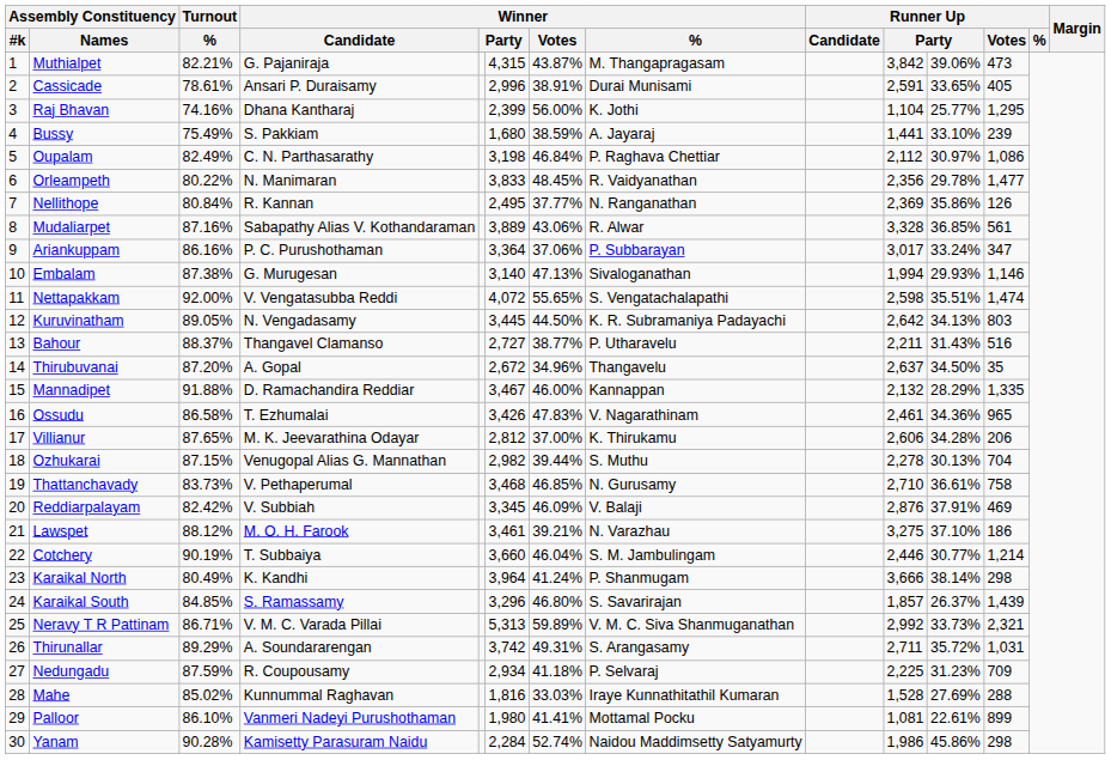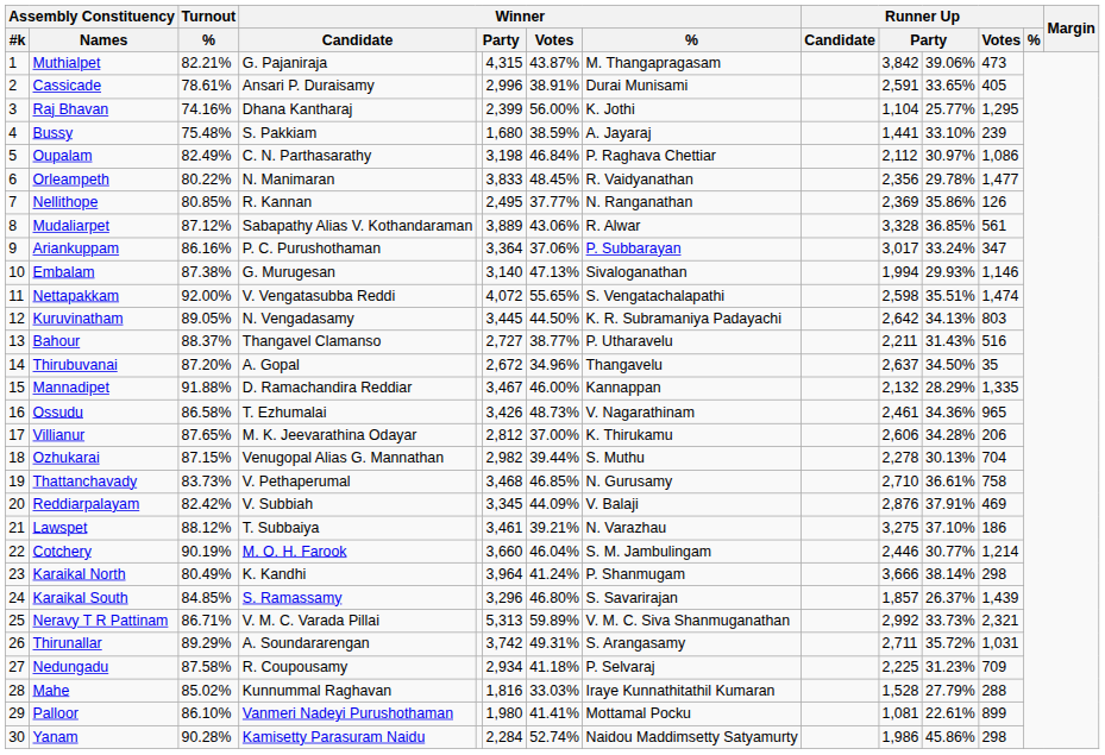 <table class="wikitable sortable">
 <tr>
 <th colspan="2">Assembly Constituency</th>
 <th>Turnout</th>
 <th colspan="5">Winner</th>
 <th colspan="5">Runner Up</th>
 <th rowspan="2" data-sort-type=number>Margin</th>
 </tr>
 <tr>
 <th>#k</th>
 <th>Names</th>
 <th>%</th>
 <th>Candidate</th>
 <th colspan="2">Party</th>
 <th data-sort-type=number>Votes</th>
 <th>%</th>
 <th>Candidate</th>
 <th colspan="2">Party</th>
 <th data-sort-type=number>Votes</th>
 <th>%</th>
 </tr>
 <tr>
 <td>1</td>
 <td><a href='#'>Muthialpet</a></td>
 <td>82.21%</td>
 <td>G. Pajaniraja</td>
 <td></td>
 <td>4,315</td>
 <td>43.87%</td>
 <td>M. Thangapragasam</td>
 <td></td>
 <td>3,842</td>
 <td>39.06%</td>
 <td>473</td>
 </tr>
 <tr>
 <td>2</td>
 <td><a href='#'>Cassicade</a></td>
 <td>78.61%</td>
 <td>Ansari P. Duraisamy</td>
 <td></td>
 <td>2,996</td>
 <td>38.91%</td>
 <td>Durai Munisami</td>
 <td></td>
 <td>2,591</td>
 <td>33.65%</td>
 <td>405</td>
 </tr>
 <tr>
 <td>3</td>
 <td><a href='#'>Raj Bhavan</a></td>
 <td>74.16%</td>
 <td>Dhana Kantharaj</td>
 <td></td>
 <td>2,399</td>
 <td>56.00%</td>
 <td>K. Jothi</td>
 <td></td>
 <td>1,104</td>
 <td>25.77%</td>
 <td>1,295</td>
 </tr>
 <tr>
 <td>4</td>
 <td><a href='#'>Bussy</a></td>
-<td>75.49%</td>
+<td>75.48%</td>
 <td>S. Pakkiam</td>
 <td></td>
 <td>1,680</td>
 <td>38.59%</td>
 <td>A. Jayaraj</td>
 <td></td>
 <td>1,441</td>
 <td>33.10%</td>
 <td>239</td>
 </tr>
 <tr>
 <td>5</td>
 <td><a href='#'>Oupalam</a></td>
 <td>82.49%</td>
 <td>C. N. Parthasarathy</td>
 <td></td>
 <td>3,198</td>
 <td>46.84%</td>
 <td>P. Raghava Chettiar</td>
 <td></td>
 <td>2,112</td>
 <td>30.97%</td>
 <td>1,086</td>
 </tr>
 <tr>
 <td>6</td>
 <td><a href='#'>Orleampeth</a></td>
 <td>80.22%</td>
 <td>N. Manimaran</td>
 <td></td>
 <td>3,833</td>
 <td>48.45%</td>
 <td>R. Vaidyanathan</td>
 <td></td>
 <td>2,356</td>
 <td>29.78%</td>
 <td>1,477</td>
 </tr>
 <tr>
 <td>7</td>
 <td><a href='#'>Nellithope</a></td>
-<td>80.84%</td>
+<td>80.85%</td>
 <td>R. Kannan</td>
 <td></td>
 <td>2,495</td>
 <td>37.77%</td>
 <td>N. Ranganathan</td>
 <td></td>
 <td>2,369</td>
 <td>35.86%</td>
 <td>126</td>
 </tr>
 <tr>
 <td>8</td>
 <td><a href='#'>Mudaliarpet</a></td>
-<td>87.16%</td>
+<td>87.12%</td>
 <td>Sabapathy Alias V. Kothandaraman</td>
 <td></td>
 <td>3,889</td>
 <td>43.06%</td>
 <td>R. Alwar</td>
 <td></td>
 <td>3,328</td>
 <td>36.85%</td>
 <td>561</td>
 </tr>
 <tr>
 <td>9</td>
 <td><a href='#'>Ariankuppam</a></td>
 <td>86.16%</td>
 <td>P. C. Purushothaman</td>
 <td></td>
 <td>3,364</td>
 <td>37.06%</td>
 <td><a href='#'>P. Subbarayan</a></td>
 <td></td>
 <td>3,017</td>
 <td>33.24%</td>
 <td>347</td>
 </tr>
 <tr>
 <td>10</td>
 <td><a href='#'>Embalam</a></td>
 <td>87.38%</td>
 <td>G. Murugesan</td>
 <td></td>
 <td>3,140</td>
 <td>47.13%</td>
 <td>Sivaloganathan</td>
 <td></td>
 <td>1,994</td>
 <td>29.93%</td>
 <td>1,146</td>
 </tr>
 <tr>
 <td>11</td>
 <td><a href='#'>Nettapakkam</a></td>
 <td>92.00%</td>
 <td>V. Vengatasubba Reddi</td>
 <td></td>
 <td>4,072</td>
 <td>55.65%</td>
 <td>S. Vengatachalapathi</td>
 <td></td>
 <td>2,598</td>
 <td>35.51%</td>
 <td>1,474</td>
 </tr>
 <tr>
 <td>12</td>
 <td><a href='#'>Kuruvinatham</a></td>
 <td>89.05%</td>
 <td>N. Vengadasamy</td>
 <td></td>
 <td>3,445</td>
 <td>44.50%</td>
 <td>K. R. Subramaniya Padayachi</td>
 <td></td>
 <td>2,642</td>
 <td>34.13%</td>
 <td>803</td>
 </tr>
 <tr>
 <td>13</td>
 <td><a href='#'>Bahour</a></td>
 <td>88.37%</td>
 <td>Thangavel Clamanso</td>
 <td></td>
 <td>2,727</td>
 <td>38.77%</td>
 <td>P. Utharavelu</td>
 <td></td>
 <td>2,211</td>
 <td>31.43%</td>
 <td>516</td>
 </tr>
 <tr>
 <td>14</td>
 <td><a href='#'>Thirubuvanai</a></td>
 <td>87.20%</td>
 <td>A. Gopal</td>
 <td></td>
 <td>2,672</td>
 <td>34.96%</td>
 <td>Thangavelu</td>
 <td></td>
 <td>2,637</td>
 <td>34.50%</td>
 <td>35</td>
 </tr>
 <tr>
 <td>15</td>
 <td><a href='#'>Mannadipet</a></td>
 <td>91.88%</td>
 <td>D. Ramachandira Reddiar</td>
 <td></td>
 <td>3,467</td>
 <td>46.00%</td>
 <td>Kannappan</td>
 <td></td>
 <td>2,132</td>
 <td>28.29%</td>
 <td>1,335</td>
 </tr>
 <tr>
 <td>16</td>
 <td><a href='#'>Ossudu</a></td>
 <td>86.58%</td>
 <td>T. Ezhumalai</td>
 <td></td>
 <td>3,426</td>
-<td>47.83%</td>
+<td>48.73%</td>
 <td>V. Nagarathinam</td>
 <td></td>
 <td>2,461</td>
 <td>34.36%</td>
 <td>965</td>
 </tr>
 <tr>
 <td>17</td>
 <td><a href='#'>Villianur</a></td>
 <td>87.65%</td>
 <td>M. K. Jeevarathina Odayar</td>
 <td></td>
 <td>2,812</td>
 <td>37.00%</td>
 <td>K. Thirukamu</td>
 <td></td>
 <td>2,606</td>
 <td>34.28%</td>
 <td>206</td>
 </tr>
 <tr>
 <td>18</td>
 <td><a href='#'>Ozhukarai</a></td>
 <td>87.15%</td>
 <td>Venugopal Alias G. Mannathan</td>
 <td></td>
 <td>2,982</td>
 <td>39.44%</td>
 <td>S. Muthu</td>
 <td></td>
 <td>2,278</td>
 <td>30.13%</td>
 <td>704</td>
 </tr>
 <tr>
 <td>19</td>
 <td><a href='#'>Thattanchavady</a></td>
 <td>83.73%</td>
 <td>V. Pethaperumal</td>
 <td></td>
 <td>3,468</td>
 <td>46.85%</td>
 <td>N. Gurusamy</td>
 <td></td>
 <td>2,710</td>
 <td>36.61%</td>
 <td>758</td>
 </tr>
 <tr>
 <td>20</td>
 <td><a href='#'>Reddiarpalayam</a></td>
 <td>82.42%</td>
 <td>V. Subbiah</td>
 <td></td>
 <td>3,345</td>
-<td>46.09%</td>
+<td>44.09%</td>
 <td>V. Balaji</td>
 <td></td>
 <td>2,876</td>
 <td>37.91%</td>
 <td>469</td>
 </tr>
 <tr>
 <td>21</td>
 <td><a href='#'>Lawspet</a></td>
 <td>88.12%</td>
-<td><a href='#'>M. O. H. Farook</a></td>
+<td>T. Subbaiya</td>
 <td></td>
 <td>3,461</td>
 <td>39.21%</td>
 <td>N. Varazhau</td>
 <td></td>
 <td>3,275</td>
 <td>37.10%</td>
 <td>186</td>
 </tr>
 <tr>
 <td>22</td>
 <td><a href='#'>Cotchery</a></td>
 <td>90.19%</td>
-<td>T. Subbaiya</td>
+<td><a href='#'>M. O. H. Farook</a></td>
 <td></td>
 <td>3,660</td>
 <td>46.04%</td>
 <td>S. M. Jambulingam</td>
 <td></td>
 <td>2,446</td>
 <td>30.77%</td>
 <td>1,214</td>
 </tr>
 <tr>
 <td>23</td>
 <td><a href='#'>Karaikal North</a></td>
 <td>80.49%</td>
 <td>K. Kandhi</td>
 <td></td>
 <td>3,964</td>
 <td>41.24%</td>
 <td>P. Shanmugam</td>
 <td></td>
 <td>3,666</td>
 <td>38.14%</td>
 <td>298</td>
 </tr>
 <tr>
 <td>24</td>
 <td><a href='#'>Karaikal South</a></td>
 <td>84.85%</td>
 <td><a href='#'>S. Ramassamy</a></td>
 <td></td>
 <td>3,296</td>
 <td>46.80%</td>
 <td>S. Savarirajan</td>
 <td></td>
 <td>1,857</td>
 <td>26.37%</td>
 <td>1,439</td>
 </tr>
 <tr>
 <td>25</td>
 <td><a href='#'>Neravy T R Pattinam</a></td>
 <td>86.71%</td>
 <td>V. M. C. Varada Pillai</td>
 <td></td>
 <td>5,313</td>
 <td>59.89%</td>
 <td>V. M. C. Siva Shanmuganathan</td>
 <td></td>
 <td>2,992</td>
 <td>33.73%</td>
 <td>2,321</td>
 </tr>
 <tr>
 <td>26</td>
 <td><a href='#'>Thirunallar</a></td>
 <td>89.29%</td>
 <td>A. Soundararengan</td>
 <td></td>
 <td>3,742</td>
 <td>49.31%</td>
 <td>S. Arangasamy</td>
 <td></td>
 <td>2,711</td>
 <td>35.72%</td>
 <td>1,031</td>
 </tr>
 <tr>
 <td>27</td>
 <td><a href='#'>Nedungadu</a></td>
-<td>87.59%</td>
+<td>87.58%</td>
 <td>R. Coupousamy</td>
 <td></td>
 <td>2,934</td>
 <td>41.18%</td>
 <td>P. Selvaraj</td>
 <td></td>
 <td>2,225</td>
 <td>31.23%</td>
 <td>709</td>
 </tr>
 <tr>
 <td>28</td>
 <td><a href='#'>Mahe</a></td>
 <td>85.02%</td>
 <td>Kunnummal Raghavan</td>
 <td></td>
 <td>1,816</td>
 <td>33.03%</td>
 <td>Iraye Kunnathitathil Kumaran</td>
 <td></td>
 <td>1,528</td>
-<td>27.69%</td>
+<td>27.79%</td>
 <td>288</td>
 </tr>
 <tr>
 <td>29</td>
 <td><a href='#'>Palloor</a></td>
 <td>86.10%</td>
 <td><a href='#'>Vanmeri Nadeyi Purushothaman</a></td>
 <td></td>
 <td>1,980</td>
 <td>41.41%</td>
 <td>Mottamal Pocku</td>
 <td></td>
 <td>1,081</td>
 <td>22.61%</td>
 <td>899</td>
 </tr>
 <tr>
 <td>30</td>
 <td><a href='#'>Yanam</a></td>
 <td>90.28%</td>
 <td><a href='#'>Kamisetty Parasuram Naidu</a></td>
 <td></td>
 <td>2,284</td>
 <td>52.74%</td>
 <td>Naidou Maddimsetty Satyamurty</td>
 <td></td>
 <td>1,986</td>
 <td>45.86%</td>
 <td>298</td>
 </tr>
 </table>
